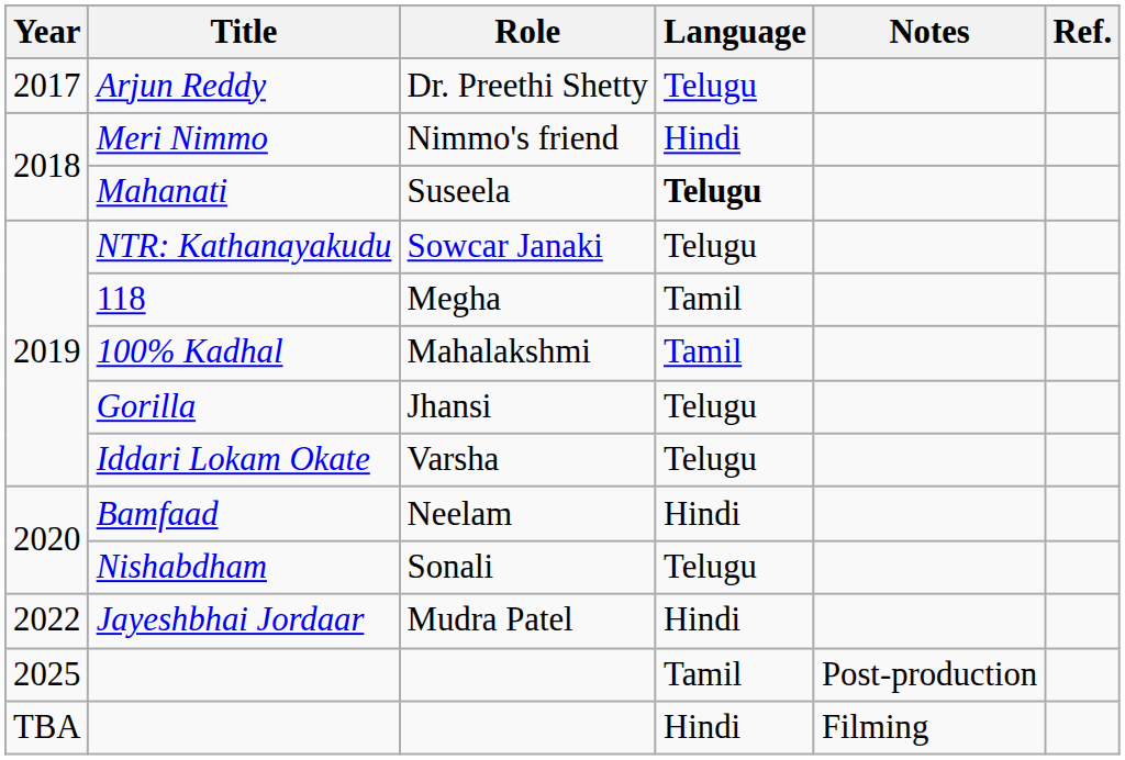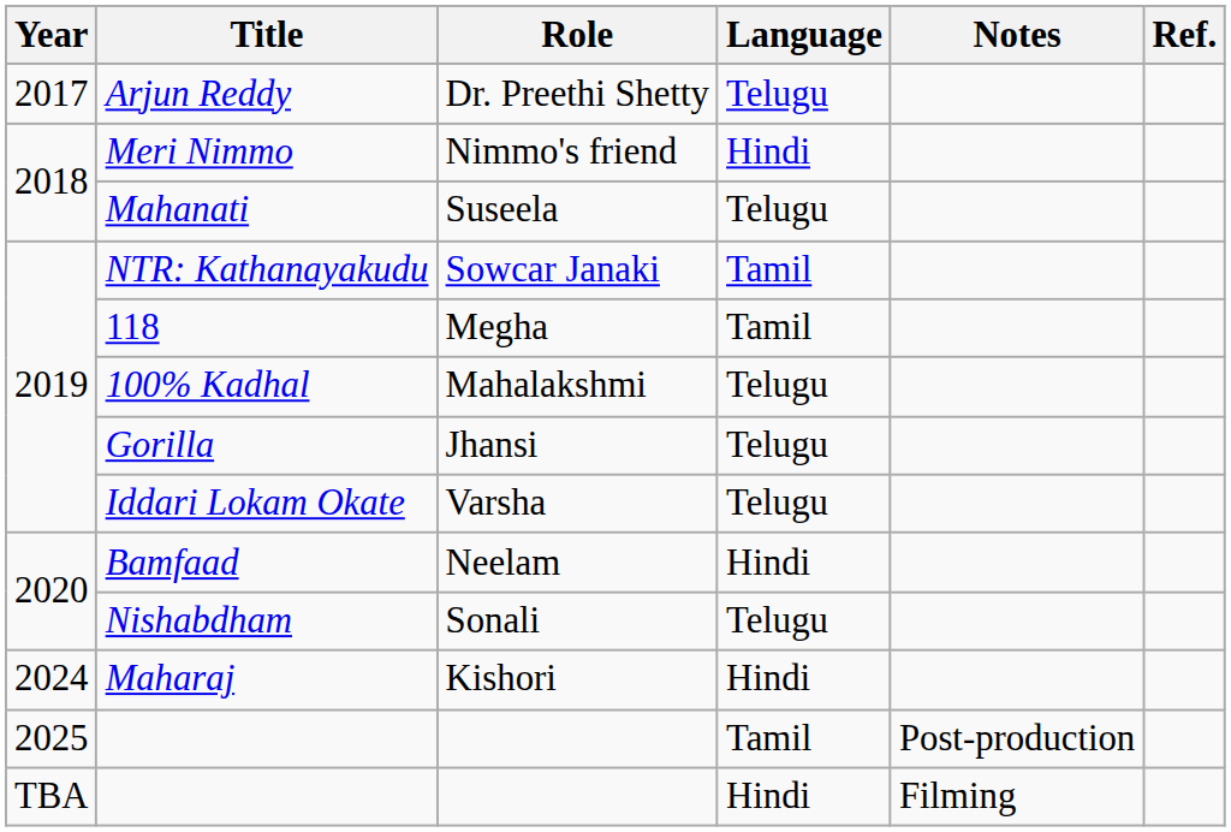 <table class="wikitable sortable">
 <tr>
 <th>Year</th>
 <th>Title</th>
 <th>Role</th>
 <th>Language</th>
 <th class="unsortable">Notes</th>
 <th class="unsortable">Ref.</th>
 </tr>
 <tr>
 <td>2017</td>
 <td><em><a href='#'>Arjun Reddy</a></em></td>
 <td>Dr. Preethi Shetty</td>
 <td><a href='#'>Telugu</a></td>
 <td></td>
 <td></td>
 </tr>
 <tr>
 <td rowspan="2">2018</td>
 <td><em><a href='#'>Meri Nimmo</a></em></td>
 <td>Nimmo's friend</td>
 <td><a href='#'>Hindi</a></td>
 <td></td>
 <td></td>
 </tr>
 <tr>
 <td><em><a href='#'>Mahanati</a></em></td>
 <td>Suseela</td>
-<td><strong>Telugu</strong></td>
+<td>Telugu</td>
 <td></td>
 <td></td>
 </tr>
 <tr>
 <td rowspan="5">2019</td>
 <td><em><a href='#'>NTR: Kathanayakudu</a></em></td>
 <td><a href='#'>Sowcar Janaki</a></td>
-<td>Telugu</td>
+<td><a href='#'>Tamil</a></td>
 <td></td>
 <td></td>
 </tr>
 <tr>
 <td><em><a href='#'></em>118<em></a></em></td>
 <td>Megha</td>
 <td>Tamil</td>
 <td></td>
 <td></td>
 </tr>
 <tr>
 <td><em><a href='#'>100% Kadhal</a></em></td>
 <td>Mahalakshmi</td>
-<td><a href='#'>Tamil</a></td>
+<td>Telugu</td>
 <td></td>
 <td></td>
 </tr>
 <tr>
 <td><em><a href='#'>Gorilla</a></em></td>
 <td>Jhansi</td>
 <td>Telugu</td>
 <td></td>
 <td></td>
 </tr>
 <tr>
 <td><em><a href='#'>Iddari Lokam Okate</a></em></td>
 <td>Varsha</td>
 <td>Telugu</td>
 <td></td>
 <td></td>
 </tr>
 <tr>
 <td rowspan="2">2020</td>
 <td><em><a href='#'>Bamfaad</a></em></td>
 <td>Neelam</td>
 <td>Hindi</td>
 <td></td>
 <td></td>
 </tr>
 <tr>
 <td><em><a href='#'>Nishabdham</a></em></td>
 <td>Sonali</td>
 <td>Telugu</td>
 <td></td>
 <td></td>
 </tr>
 <tr>
-<td>2022</td>
-<td><em><a href='#'>Jayeshbhai Jordaar</a></em></td>
-<td>Mudra Patel</td>
+<td>2024</td>
+<td><em><a href='#'>Maharaj</a></em></td>
+<td>Kishori</td>
 <td>Hindi</td>
 <td></td>
 <td></td>
 </tr>
 <tr>
 <td>2025</td>
 <td></td>
 <td></td>
 <td>Tamil</td>
 <td>Post-production</td>
 <td></td>
 </tr>
 <tr>
 <td>TBA</td>
 <td></td>
 <td></td>
 <td>Hindi</td>
 <td>Filming</td>
 <td></td>
 </tr>
 </table>
